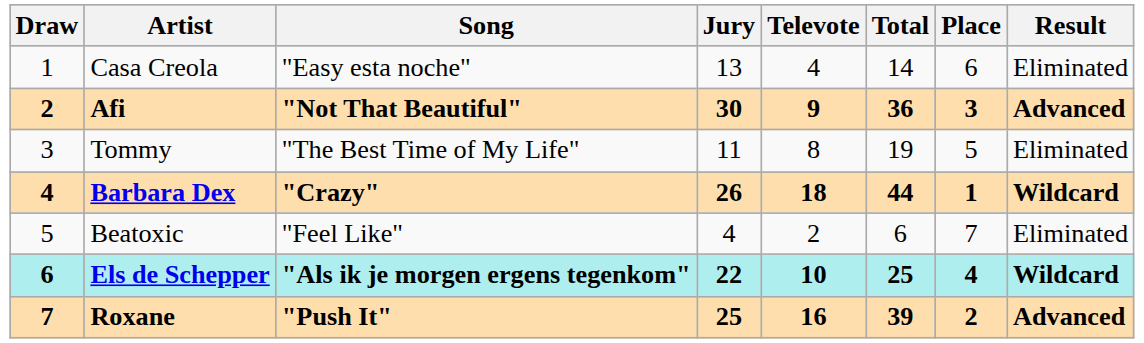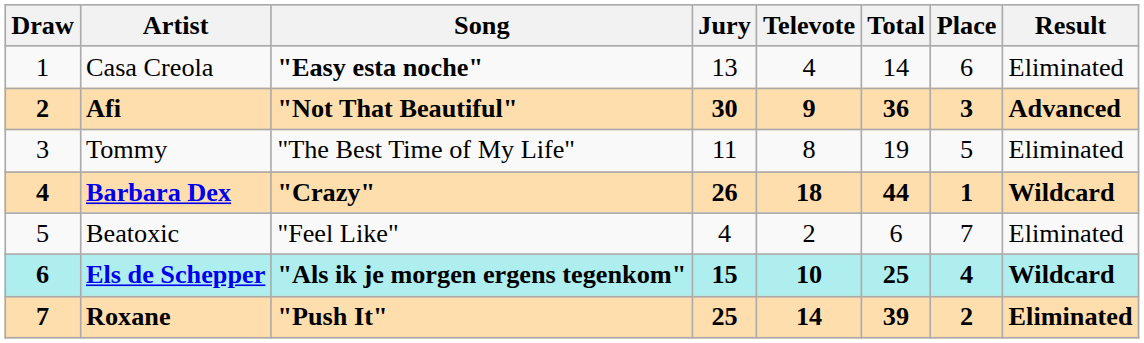 <table class="sortable wikitable" style="margin: 1em auto 1em auto; text-align:center;">
 <tr>
 <th>Draw</th>
 <th>Artist</th>
 <th>Song</th>
 <th>Jury</th>
 <th>Televote</th>
 <th>Total</th>
 <th>Place</th>
 <th>Result</th>
 </tr>
 <tr>
 <td>1</td>
 <td align="left">Casa Creola</td>
-<td align="left">"Easy esta noche"</td>
+<td align="left"><strong>"Easy esta noche"</strong></td>
 <td>13</td>
 <td>4</td>
 <td>14</td>
 <td>6</td>
 <td align="left">Eliminated</td>
 </tr>
 <tr style="font-weight:bold; background:navajowhite;">
 <td>2</td>
 <td align="left">Afi</td>
 <td align="left">"Not That Beautiful"</td>
 <td>30</td>
 <td>9</td>
 <td>36</td>
 <td>3</td>
 <td align="left">Advanced</td>
 </tr>
 <tr>
 <td>3</td>
 <td align="left">Tommy</td>
 <td align="left">"The Best Time of My Life"</td>
 <td>11</td>
 <td>8</td>
 <td>19</td>
 <td>5</td>
 <td align="left">Eliminated</td>
 </tr>
 <tr style="font-weight:bold; background:navajowhite;">
 <td>4</td>
 <td align="left"><a href='#'>Barbara Dex</a></td>
 <td align="left">"Crazy"</td>
 <td>26</td>
 <td>18</td>
 <td>44</td>
 <td>1</td>
 <td align="left">Wildcard</td>
 </tr>
 <tr>
 <td>5</td>
 <td align="left">Beatoxic</td>
 <td align="left">"Feel Like"</td>
 <td>4</td>
 <td>2</td>
 <td>6</td>
 <td>7</td>
 <td align="left">Eliminated</td>
 </tr>
 <tr style="font-weight:bold; background:paleturquoise;">
 <td>6</td>
 <td align="left"><a href='#'>Els de Schepper</a></td>
 <td align="left">"Als ik je morgen ergens tegenkom"</td>
-<td>22</td>
+<td>15</td>
 <td>10</td>
 <td>25</td>
 <td>4</td>
 <td align="left">Wildcard</td>
 </tr>
 <tr style="font-weight:bold; background:navajowhite;">
 <td>7</td>
 <td align="left">Roxane</td>
 <td align="left">"Push It"</td>
 <td>25</td>
-<td>16</td>
+<td>14</td>
 <td>39</td>
 <td>2</td>
-<td align="left">Advanced</td>
+<td align="left">Eliminated</td>
 </tr>
 </table>
